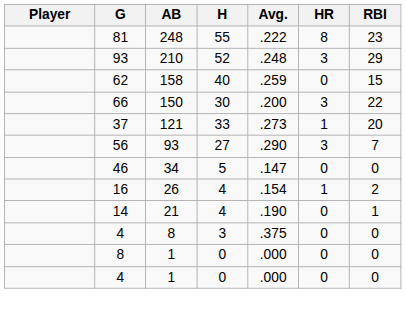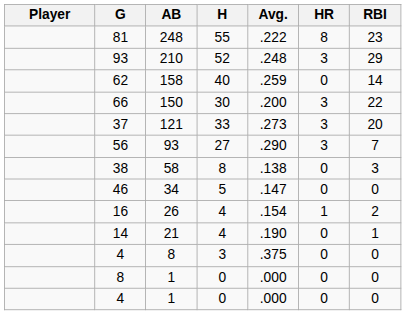 <table class="wikitable sortable">
 <tr>
 <th bgcolor="#DDDDFF" width="16%">Player</th>
 <th bgcolor="#DDDDFF" width="9%">G</th>
 <th bgcolor="#DDDDFF" width="9%">AB</th>
 <th bgcolor="#DDDDFF" width="9%">H</th>
 <th bgcolor="#DDDDFF" width="9%">Avg.</th>
 <th bgcolor="#DDDDFF" width="9%">HR</th>
 <th bgcolor="#DDDDFF" width="9%">RBI</th>
 </tr>
 <tr align="center">
 <td></td>
 <td>81</td>
 <td>248</td>
 <td>55</td>
 <td>.222</td>
 <td>8</td>
 <td>23</td>
 </tr>
 <tr align="center">
 <td></td>
 <td>93</td>
 <td>210</td>
 <td>52</td>
 <td>.248</td>
 <td>3</td>
 <td>29</td>
 </tr>
 <tr align="center">
 <td></td>
 <td>62</td>
 <td>158</td>
 <td>40</td>
 <td>.259</td>
 <td>0</td>
-<td>15</td>
+<td>14</td>
 </tr>
 <tr align="center">
 <td></td>
 <td>66</td>
 <td>150</td>
 <td>30</td>
 <td>.200</td>
 <td>3</td>
 <td>22</td>
 </tr>
 <tr align="center">
 <td></td>
 <td>37</td>
 <td>121</td>
 <td>33</td>
 <td>.273</td>
-<td>1</td>
+<td>3</td>
 <td>20</td>
 </tr>
 <tr align="center">
 <td></td>
 <td>56</td>
 <td>93</td>
 <td>27</td>
 <td>.290</td>
 <td>3</td>
 <td>7</td>
+</tr>
+<tr align="center">
+<td></td>
+<td>38</td>
+<td>58</td>
+<td>8</td>
+<td>.138</td>
+<td>0</td>
+<td>3</td>
 </tr>
 <tr align="center">
 <td></td>
 <td>46</td>
 <td>34</td>
 <td>5</td>
 <td>.147</td>
 <td>0</td>
 <td>0</td>
 </tr>
 <tr align="center">
 <td></td>
 <td>16</td>
 <td>26</td>
 <td>4</td>
 <td>.154</td>
 <td>1</td>
 <td>2</td>
 </tr>
 <tr align="center">
 <td></td>
 <td>14</td>
 <td>21</td>
 <td>4</td>
 <td>.190</td>
 <td>0</td>
 <td>1</td>
 </tr>
 <tr align="center">
 <td></td>
 <td>4</td>
 <td>8</td>
 <td>3</td>
 <td>.375</td>
 <td>0</td>
 <td>0</td>
 </tr>
 <tr align="center">
 <td></td>
 <td>8</td>
 <td>1</td>
 <td>0</td>
 <td>.000</td>
 <td>0</td>
 <td>0</td>
 </tr>
 <tr align="center">
 <td></td>
 <td>4</td>
 <td>1</td>
 <td>0</td>
 <td>.000</td>
 <td>0</td>
 <td>0</td>
 </tr>
 </table>
